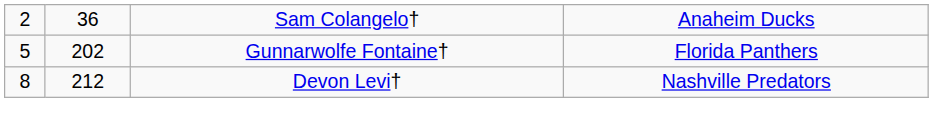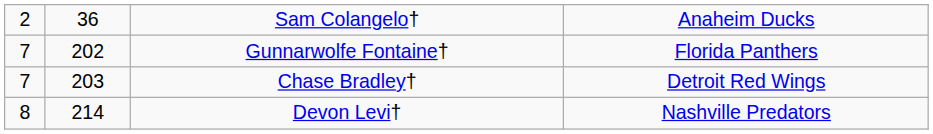 <table class="wikitable" width="60%">
 <tr align="center" bgcolor="">
 <td>2</td>
 <td>36</td>
 <td><a href='#'>Sam Colangelo</a>†</td>
 <td><a href='#'>Anaheim Ducks</a></td>
 </tr>
 <tr align="center" bgcolor="">
-<td>5</td>
+<td>7</td>
 <td>202</td>
 <td><a href='#'>Gunnarwolfe Fontaine</a>†</td>
 <td><a href='#'>Florida Panthers</a></td>
 </tr>
 <tr align="center" bgcolor="">
+<td>7</td>
+<td>203</td>
+<td><a href='#'>Chase Bradley</a>†</td>
+<td><a href='#'>Detroit Red Wings</a></td>
+</tr>
+<tr align="center" bgcolor="">
 <td>8</td>
-<td>212</td>
+<td>214</td>
 <td><a href='#'>Devon Levi</a>†</td>
 <td><a href='#'>Nashville Predators</a></td>
 </tr>
 </table>
